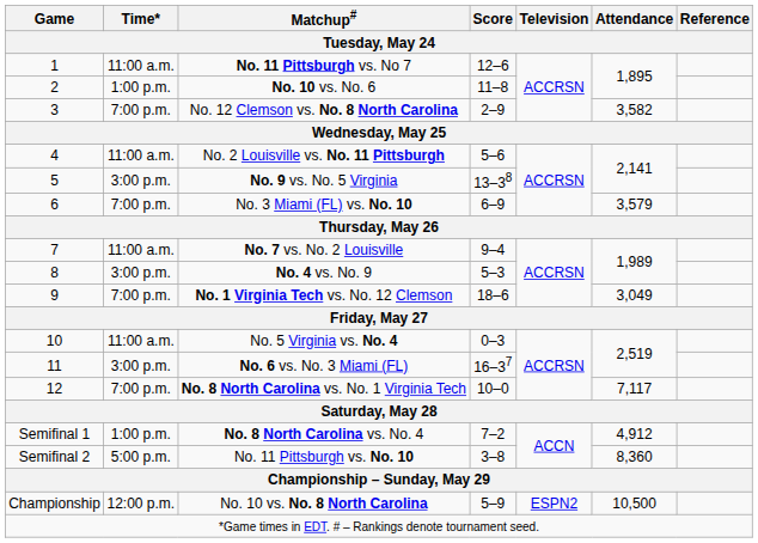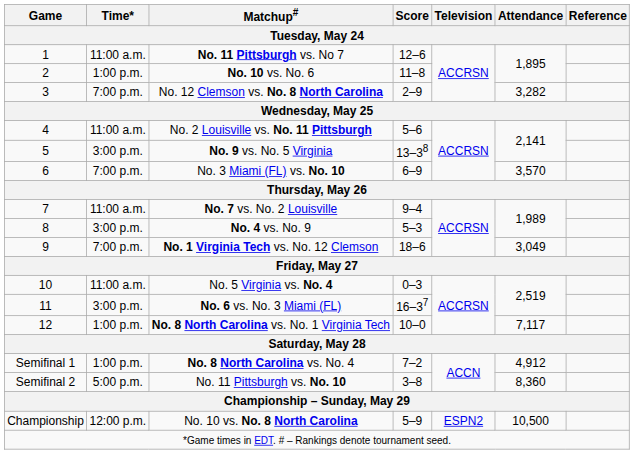 <table class="wikitable" style="font-size: 95%; text-align:center;">
 <tr>
 <th>Game</th>
 <th>Time*</th>
 <th>Matchup<sup>#</sup></th>
 <th>Score</th>
 <th>Television</th>
 <th>Attendance</th>
 <th>Reference</th>
 </tr>
 <tr>
 <th colspan=8>Tuesday, May 24</th>
 </tr>
 <tr>
 <td>1</td>
 <td>11:00 a.m.</td>
 <td><strong>No. 11 <a href='#'>Pittsburgh</a></strong> vs. No 7 </td>
 <td>12–6</td>
 <td rowspan=3><a href='#'>ACCRSN</a></td>
 <td rowspan=2>1,895</td>
 <td></td>
 </tr>
 <tr>
 <td>2</td>
 <td>1:00 p.m.</td>
 <td><strong>No. 10 </strong> vs. No. 6 </td>
 <td>11–8</td>
 <td></td>
 </tr>
 <tr>
 <td>3</td>
 <td>7:00 p.m.</td>
 <td>No. 12 <a href='#'>Clemson</a> vs. <strong>No. 8 <a href='#'>North Carolina</a></strong></td>
 <td>2–9</td>
-<td>3,582</td>
+<td>3,282</td>
 <td></td>
 </tr>
 <tr>
 <th colspan=7>Wednesday, May 25</th>
 </tr>
 <tr>
 <td>4</td>
 <td>11:00 a.m.</td>
 <td>No. 2 <a href='#'>Louisville</a> vs. <strong>No. 11 <a href='#'>Pittsburgh</a></strong></td>
 <td>5–6</td>
 <td rowspan=3><a href='#'>ACCRSN</a></td>
 <td rowspan=2>2,141</td>
 <td></td>
 </tr>
 <tr>
 <td>5</td>
 <td>3:00 p.m.</td>
 <td><strong>No. 9 </strong> vs. No. 5 <a href='#'>Virginia</a></td>
 <td>13–3<sup>8</sup></td>
 <td></td>
 </tr>
 <tr>
 <td>6</td>
 <td>7:00 p.m.</td>
 <td>No. 3 <a href='#'>Miami (FL)</a> vs. <strong>No. 10 </strong></td>
 <td>6–9</td>
-<td>3,579</td>
+<td>3,570</td>
 <td></td>
 </tr>
 <tr>
 <th colspan=7>Thursday, May 26</th>
 </tr>
 <tr>
 <td>7</td>
 <td>11:00 a.m.</td>
 <td><strong>No. 7 </strong> vs. No. 2 <a href='#'>Louisville</a></td>
 <td>9–4</td>
 <td rowspan=3><a href='#'>ACCRSN</a></td>
 <td rowspan=2>1,989</td>
 <td></td>
 </tr>
 <tr>
 <td>8</td>
 <td>3:00 p.m.</td>
 <td><strong>No. 4 </strong> vs. No. 9 </td>
 <td>5–3</td>
 <td></td>
 </tr>
 <tr>
 <td>9</td>
 <td>7:00 p.m.</td>
 <td><strong>No. 1 <a href='#'>Virginia Tech</a></strong> vs. No. 12 <a href='#'>Clemson</a></td>
 <td>18–6</td>
 <td>3,049</td>
 <td></td>
 </tr>
 <tr>
 <th colspan=7>Friday, May 27</th>
 </tr>
 <tr>
 <td>10</td>
 <td>11:00 a.m.</td>
 <td>No. 5 <a href='#'>Virginia</a> vs. <strong>No. 4 </strong></td>
 <td>0–3</td>
 <td rowspan=3><a href='#'>ACCRSN</a></td>
 <td rowspan=2>2,519</td>
 <td></td>
 </tr>
 <tr>
 <td>11</td>
 <td>3:00 p.m.</td>
 <td><strong>No. 6 </strong> vs. No. 3 <a href='#'>Miami (FL)</a></td>
 <td>16–3<sup>7</sup></td>
 <td></td>
 </tr>
 <tr>
 <td>12</td>
-<td>7:00 p.m.</td>
+<td>1:00 p.m.</td>
 <td><strong>No. 8 <a href='#'>North Carolina</a></strong> vs. No. 1 <a href='#'>Virginia Tech</a></td>
 <td>10–0</td>
 <td>7,117</td>
 <td></td>
 </tr>
 <tr>
 <th colspan=7>Saturday, May 28</th>
 </tr>
 <tr>
 <td>Semifinal 1</td>
 <td>1:00 p.m.</td>
 <td><strong>No. 8 <a href='#'>North Carolina</a></strong> vs. No. 4 </td>
 <td>7–2</td>
 <td rowspan=2><a href='#'>ACCN</a></td>
 <td>4,912</td>
 <td></td>
 </tr>
 <tr>
 <td>Semifinal 2</td>
 <td>5:00 p.m.</td>
 <td>No. 11 <a href='#'>Pittsburgh</a> vs. <strong>No. 10 </strong></td>
 <td>3–8</td>
 <td>8,360</td>
 <td></td>
 </tr>
 <tr>
 <th colspan=7>Championship – Sunday, May 29</th>
 </tr>
 <tr>
 <td>Championship</td>
 <td>12:00 p.m.</td>
 <td>No. 10  vs. <strong>No. 8 <a href='#'>North Carolina</a></strong></td>
 <td>5–9</td>
 <td><a href='#'>ESPN2</a></td>
 <td>10,500</td>
 <td></td>
 </tr>
 <tr>
 <td colspan=7><small>*Game times in <a href='#'>EDT</a>. # – Rankings denote tournament seed.</small></td>
 </tr>
 </table>
